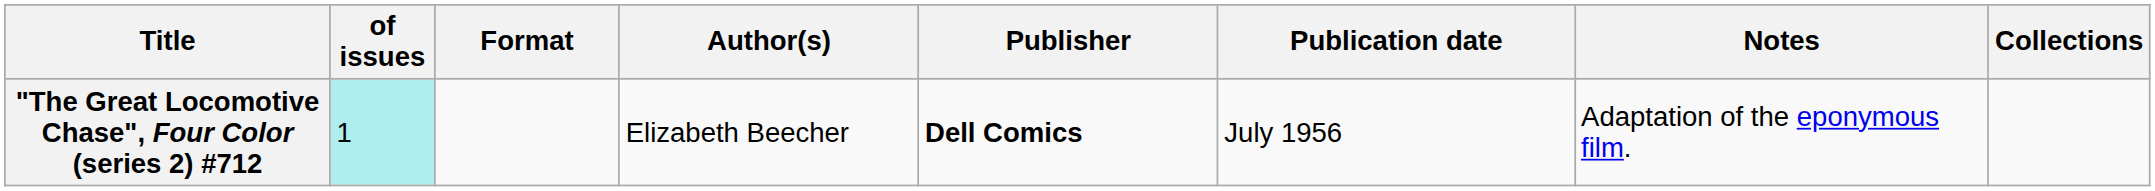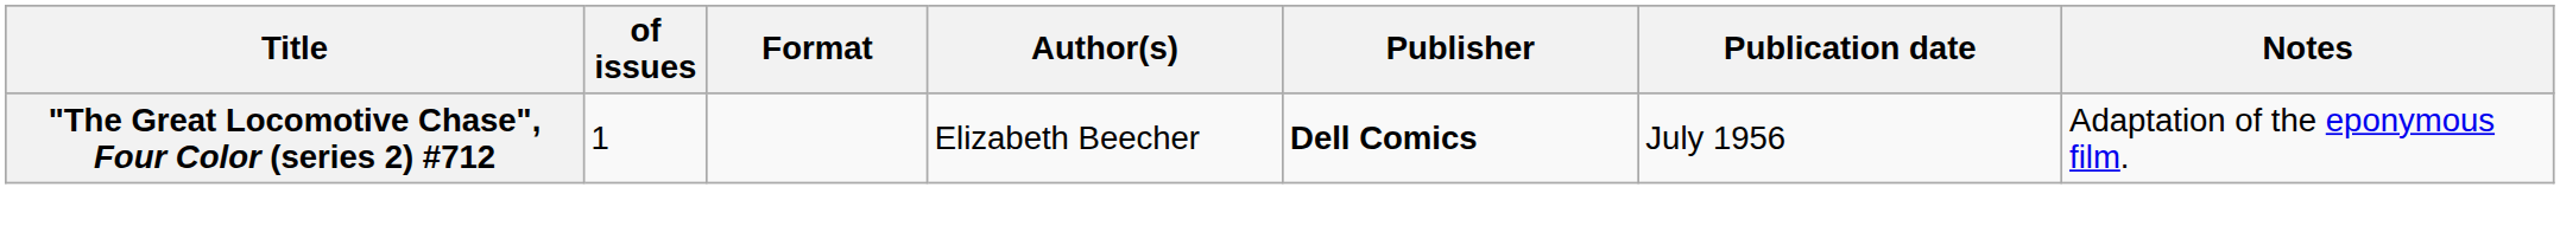 <table class="wikitable">
 <tr>
 <th>Title</th>
 <th style="width:40pt"> of issues</th>
 <th style="width:75pt">Format</th>
 <th style="width:125pt">Author(s)</th>
 <th style="width:125pt">Publisher</th>
 <th style="width:150pt">Publication date</th>
 <th style="width:175pt">Notes</th>
-<th>Collections</th>
 </tr>
 <tr>
 <th>"The Great Locomotive Chase", <em>Four Color</em> (series 2) #712</th>
-<td style="background: paleturquoise;">1</td>
+<td>1</td>
 <td></td>
 <td>Elizabeth Beecher</td>
 <td><strong>Dell Comics</strong></td>
 <td>July 1956</td>
 <td>Adaptation of the <a href='#'>eponymous film</a>.</td>
-<td></td>
 </tr>
 </table>
